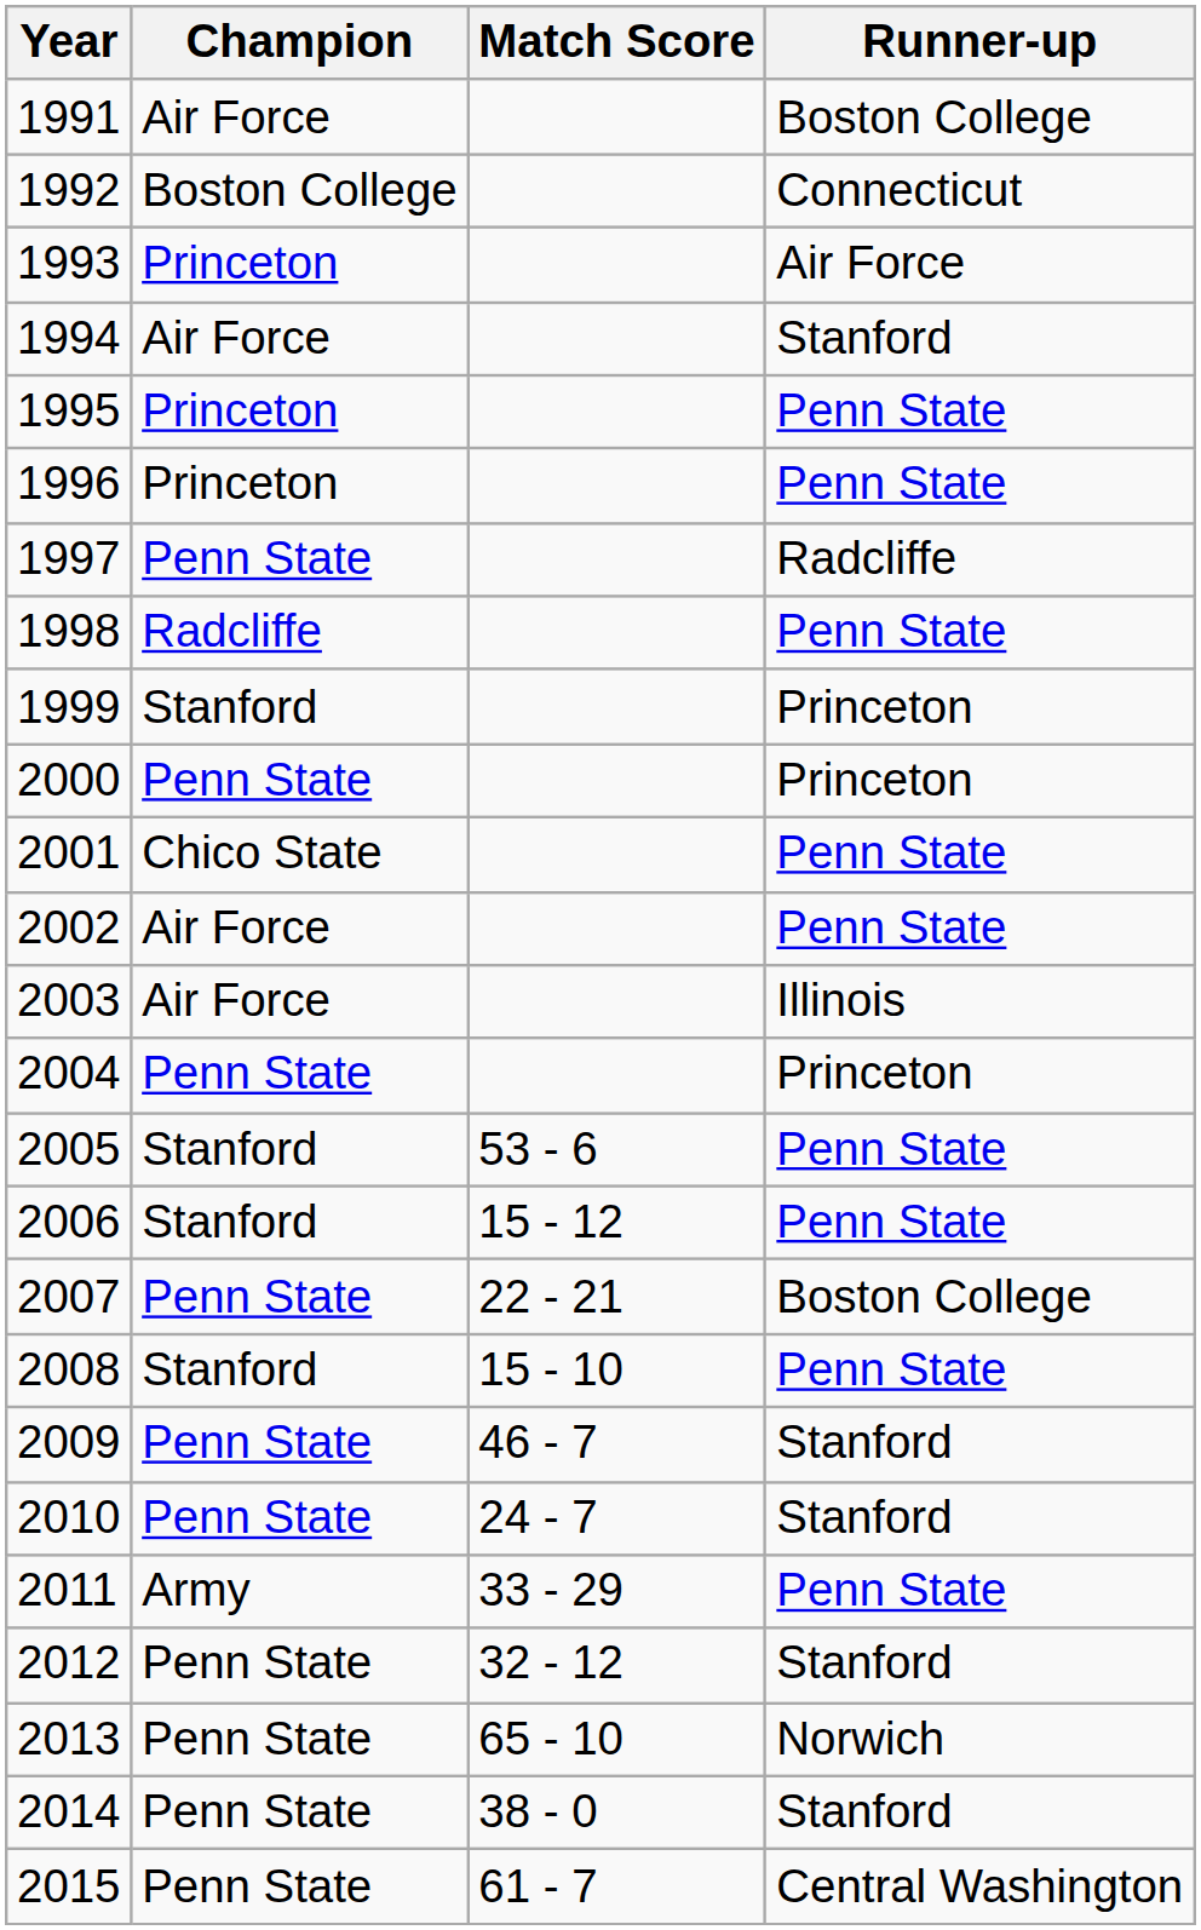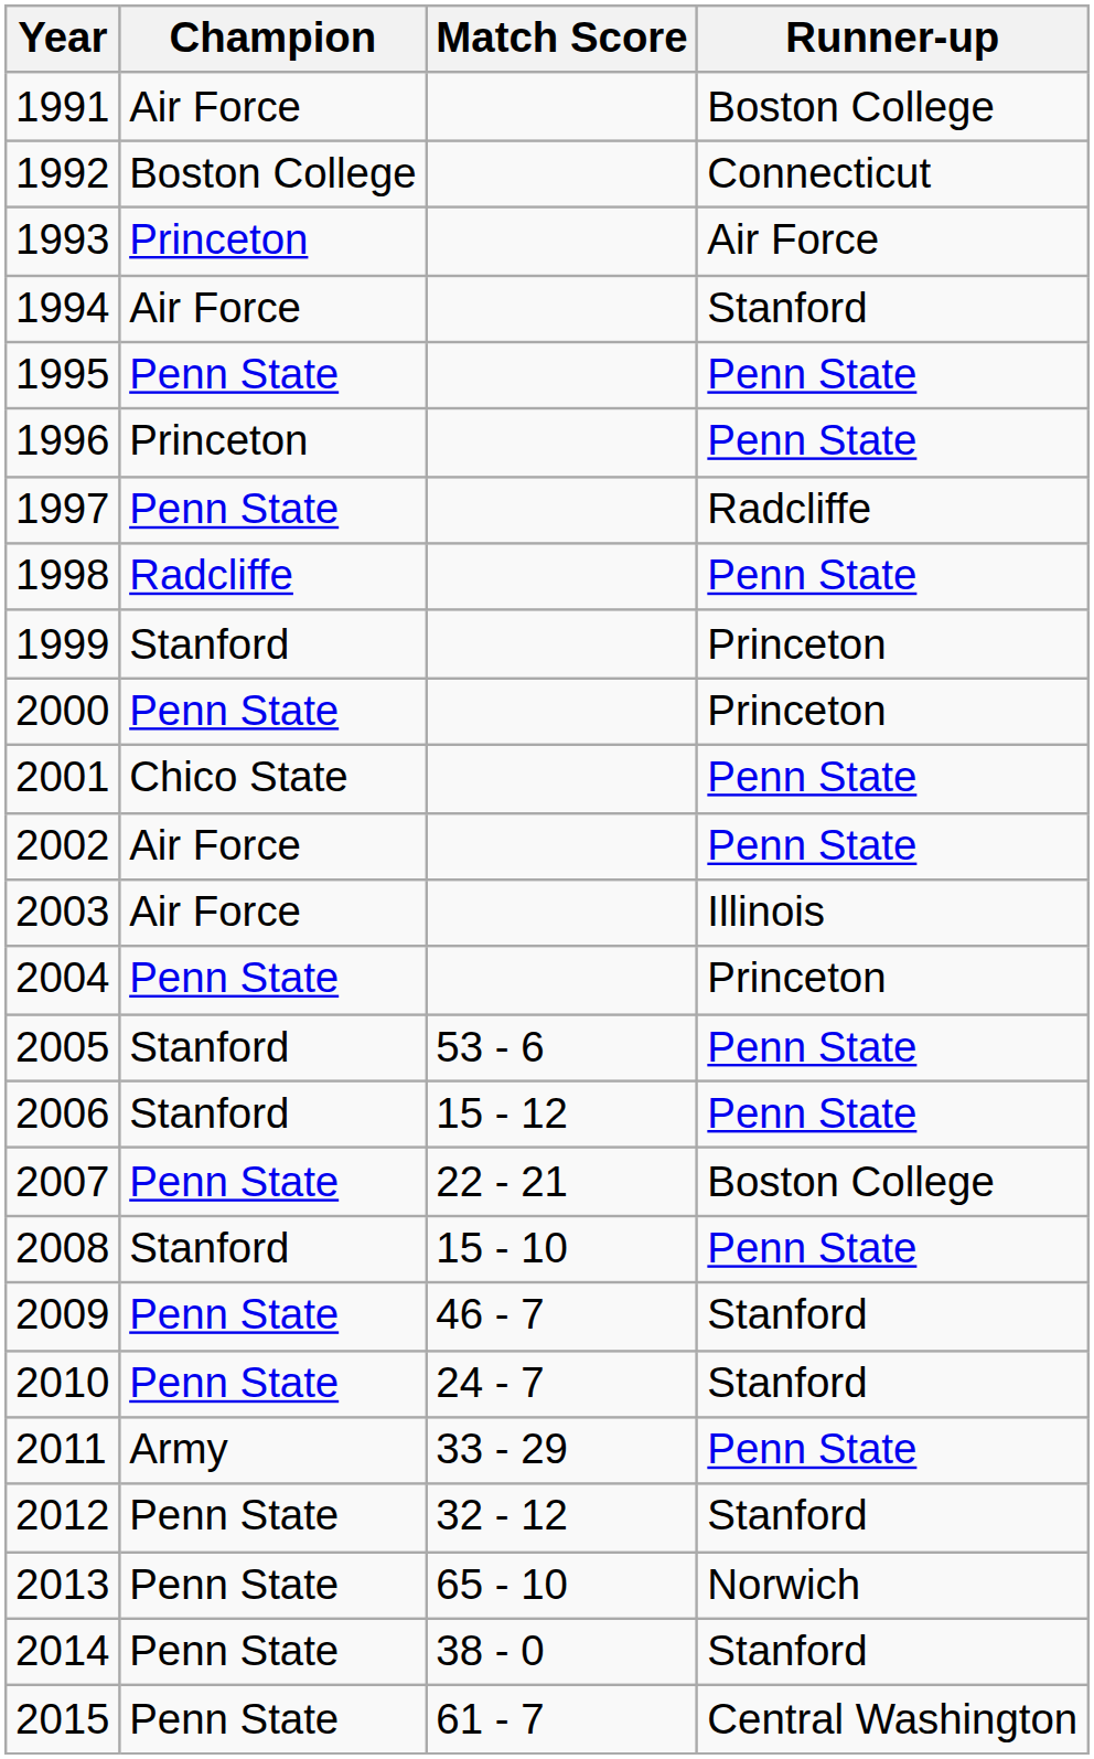 <table class="wikitable">
 <tr>
 <th>Year</th>
 <th>Champion</th>
 <th>Match Score</th>
 <th>Runner-up</th>
 </tr>
 <tr>
 <td>1991</td>
 <td>Air Force</td>
 <td></td>
 <td>Boston College</td>
 </tr>
 <tr>
 <td>1992</td>
 <td>Boston College</td>
 <td></td>
 <td>Connecticut</td>
 </tr>
 <tr>
 <td>1993</td>
 <td><a href='#'>Princeton</a></td>
 <td></td>
 <td>Air Force</td>
 </tr>
 <tr>
 <td>1994</td>
 <td>Air Force</td>
 <td></td>
 <td>Stanford</td>
 </tr>
 <tr>
 <td>1995</td>
-<td><a href='#'>Princeton</a></td>
+<td><a href='#'>Penn State</a></td>
 <td></td>
 <td><a href='#'>Penn State</a></td>
 </tr>
 <tr>
 <td>1996</td>
 <td>Princeton</td>
 <td></td>
 <td><a href='#'>Penn State</a></td>
 </tr>
 <tr>
 <td>1997</td>
 <td><a href='#'>Penn State</a></td>
 <td></td>
 <td>Radcliffe</td>
 </tr>
 <tr>
 <td>1998</td>
 <td><a href='#'>Radcliffe</a></td>
 <td></td>
 <td><a href='#'>Penn State</a></td>
 </tr>
 <tr>
 <td>1999</td>
 <td>Stanford</td>
 <td></td>
 <td>Princeton</td>
 </tr>
 <tr>
 <td>2000</td>
 <td><a href='#'>Penn State</a></td>
 <td></td>
 <td>Princeton</td>
 </tr>
 <tr>
 <td>2001</td>
 <td>Chico State</td>
 <td></td>
 <td><a href='#'>Penn State</a></td>
 </tr>
 <tr>
 <td>2002</td>
 <td>Air Force</td>
 <td></td>
 <td><a href='#'>Penn State</a></td>
 </tr>
 <tr>
 <td>2003</td>
 <td>Air Force</td>
 <td></td>
 <td>Illinois</td>
 </tr>
 <tr>
 <td>2004</td>
 <td><a href='#'>Penn State</a></td>
 <td></td>
 <td>Princeton</td>
 </tr>
 <tr>
 <td>2005</td>
 <td>Stanford</td>
 <td>53 - 6</td>
 <td><a href='#'>Penn State</a></td>
 </tr>
 <tr>
 <td>2006</td>
 <td>Stanford</td>
 <td>15 - 12</td>
 <td><a href='#'>Penn State</a></td>
 </tr>
 <tr>
 <td>2007</td>
 <td><a href='#'>Penn State</a></td>
 <td>22 - 21</td>
 <td>Boston College</td>
 </tr>
 <tr>
 <td>2008</td>
 <td>Stanford</td>
 <td>15 - 10</td>
 <td><a href='#'>Penn State</a></td>
 </tr>
 <tr>
 <td>2009</td>
 <td><a href='#'>Penn State</a></td>
 <td>46 - 7</td>
 <td>Stanford</td>
 </tr>
 <tr>
 <td>2010</td>
 <td><a href='#'>Penn State</a></td>
 <td>24 - 7</td>
 <td>Stanford</td>
 </tr>
 <tr>
 <td>2011</td>
 <td>Army</td>
 <td>33 - 29</td>
 <td><a href='#'>Penn State</a></td>
 </tr>
 <tr>
 <td>2012</td>
 <td>Penn State</td>
 <td>32 - 12</td>
 <td>Stanford </td>
 </tr>
 <tr>
 <td>2013</td>
 <td>Penn State</td>
 <td>65 - 10</td>
 <td>Norwich </td>
 </tr>
 <tr>
 <td>2014</td>
 <td>Penn State</td>
 <td>38 - 0</td>
 <td>Stanford</td>
 </tr>
 <tr>
 <td>2015</td>
 <td>Penn State</td>
 <td>61 - 7</td>
 <td>Central Washington</td>
 </tr>
 </table>
